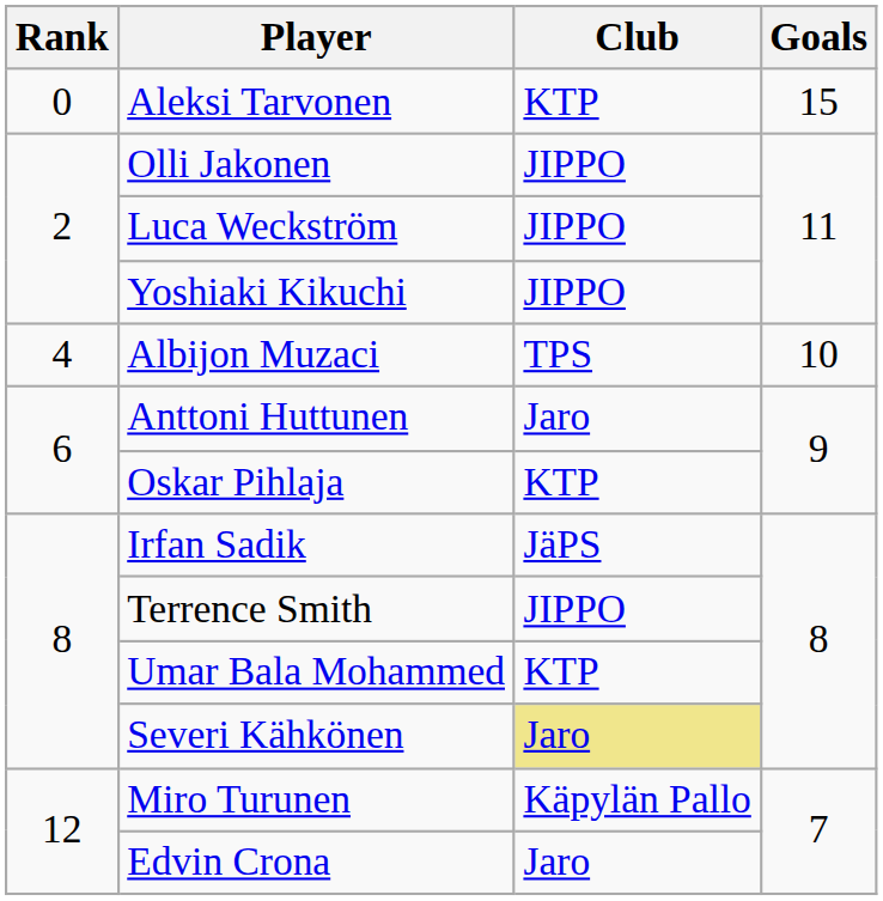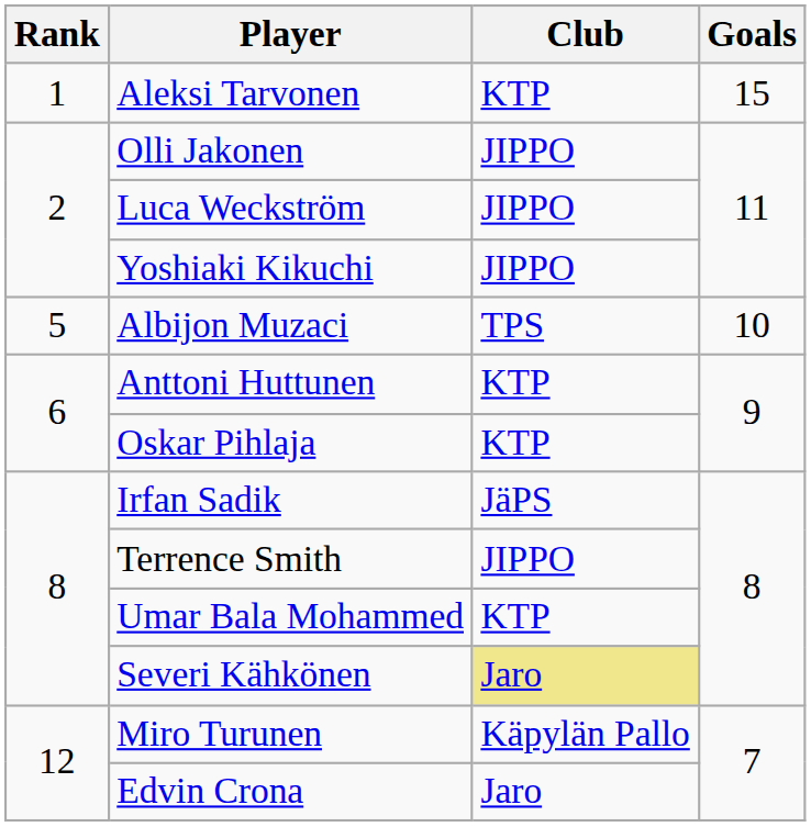 <table class="wikitable" style="text-align:center;">
 <tr>
 <th>Rank</th>
 <th>Player</th>
 <th>Club</th>
 <th>Goals</th>
 </tr>
 <tr>
-<td>0</td>
+<td>1</td>
 <td align="left"> <a href='#'>Aleksi Tarvonen</a></td>
 <td align="left"><a href='#'>KTP</a></td>
 <td>15</td>
 </tr>
 <tr>
 <td rowspan=3>2</td>
 <td align="left"> <a href='#'>Olli Jakonen</a></td>
 <td align="left"><a href='#'>JIPPO</a></td>
 <td rowspan=3>11</td>
 </tr>
 <tr>
 <td align="left"> <a href='#'>Luca Weckström</a></td>
 <td align="left"><a href='#'>JIPPO</a></td>
 </tr>
 <tr>
 <td align="left"> <a href='#'>Yoshiaki Kikuchi</a></td>
 <td align="left"><a href='#'>JIPPO</a></td>
 </tr>
 <tr>
-<td>4</td>
+<td>5</td>
 <td align="left"> <a href='#'>Albijon Muzaci</a></td>
 <td align="left"><a href='#'>TPS</a></td>
 <td>10</td>
 </tr>
 <tr>
 <td rowspan=2>6</td>
 <td align="left"> <a href='#'>Anttoni Huttunen</a></td>
-<td align="left"><a href='#'>Jaro</a></td>
+<td align="left"><a href='#'>KTP</a></td>
 <td rowspan=2>9</td>
 </tr>
 <tr>
 <td align="left"> <a href='#'>Oskar Pihlaja</a></td>
 <td align="left"><a href='#'>KTP</a></td>
 </tr>
 <tr>
 <td rowspan=4>8</td>
 <td align="left"> <a href='#'>Irfan Sadik</a></td>
 <td align="left"><a href='#'>JäPS</a></td>
 <td rowspan=4>8</td>
 </tr>
 <tr>
 <td align="left"> Terrence Smith</td>
 <td align="left"><a href='#'>JIPPO</a></td>
 </tr>
 <tr>
 <td align="left"> <a href='#'>Umar Bala Mohammed</a></td>
 <td align="left"><a href='#'>KTP</a></td>
 </tr>
 <tr>
 <td align="left"> <a href='#'>Severi Kähkönen</a></td>
 <td align="left" style="background: khaki;"><a href='#'>Jaro</a></td>
 </tr>
 <tr>
 <td rowspan=2>12</td>
 <td align="left"> <a href='#'>Miro Turunen</a></td>
 <td align="left"><a href='#'>Käpylän Pallo</a></td>
 <td rowspan=2>7</td>
 </tr>
 <tr>
 <td align="left"> <a href='#'>Edvin Crona</a></td>
 <td align="left"><a href='#'>Jaro</a></td>
 </tr>
 </table>
